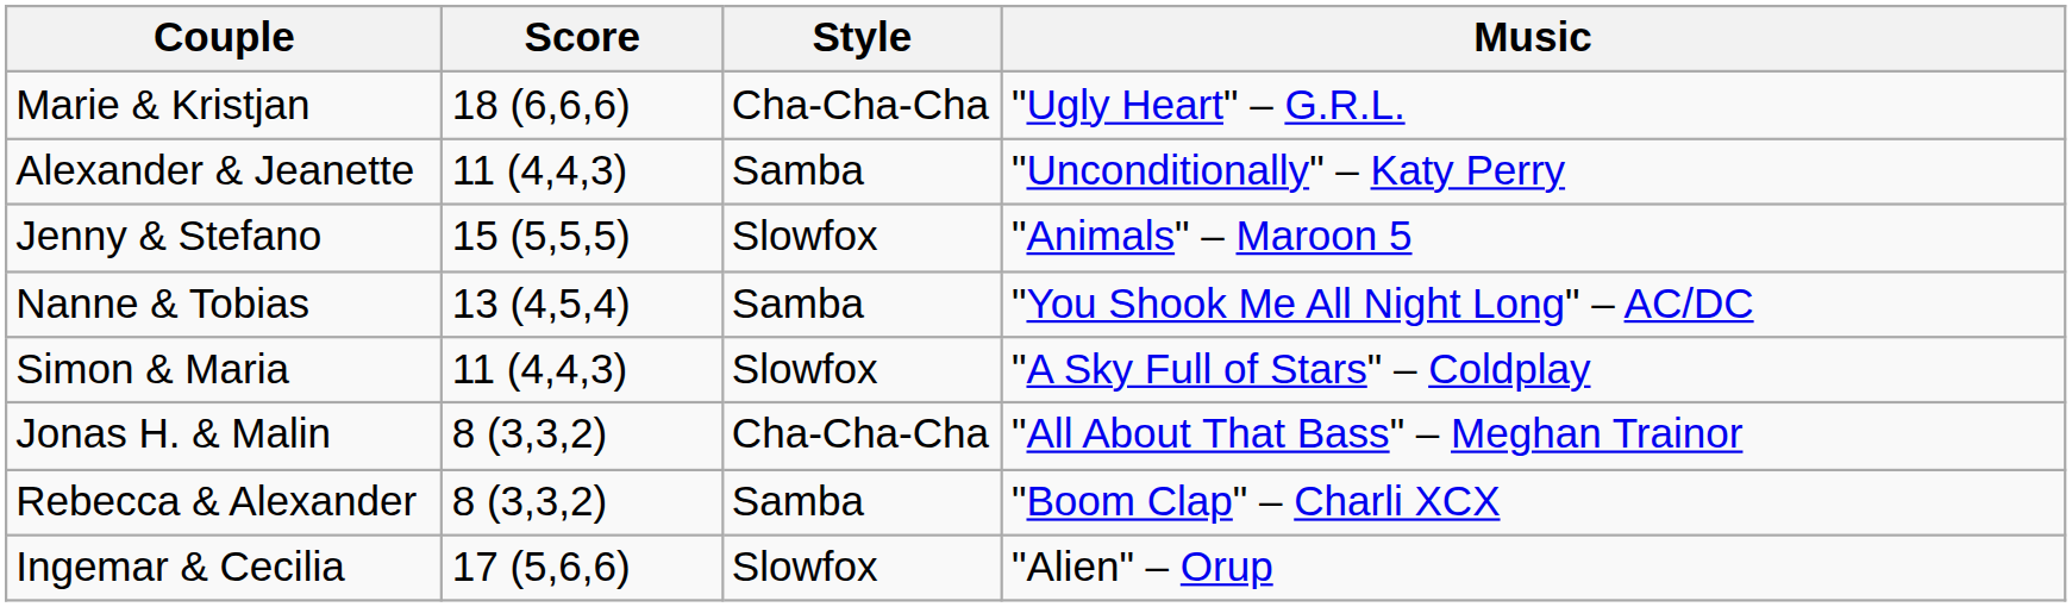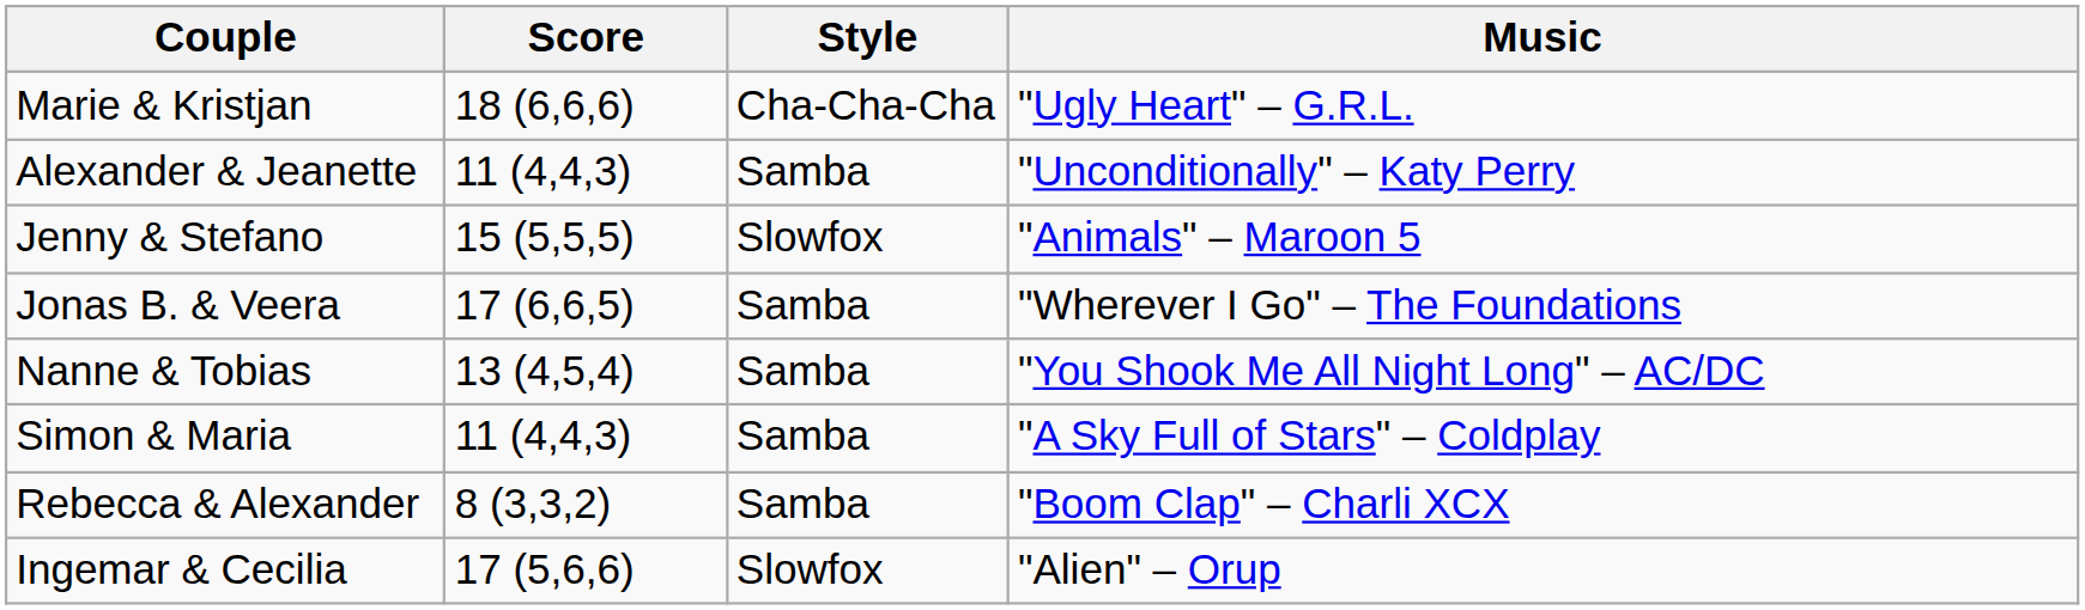 <table class="wikitable">
 <tr>
 <th width="160">Couple</th>
 <th width="100">Score</th>
 <th width="100">Style</th>
 <th width="400">Music</th>
 </tr>
 <tr>
 <td>Marie & Kristjan</td>
 <td>18 (6,6,6)</td>
 <td>Cha-Cha-Cha</td>
 <td>"<a href='#'>Ugly Heart</a>" – <a href='#'>G.R.L.</a></td>
 </tr>
 <tr>
 <td>Alexander & Jeanette</td>
 <td>11 (4,4,3)</td>
 <td>Samba</td>
 <td>"<a href='#'>Unconditionally</a>" – <a href='#'>Katy Perry</a></td>
 </tr>
 <tr>
 <td>Jenny & Stefano</td>
 <td>15 (5,5,5)</td>
 <td>Slowfox</td>
 <td>"<a href='#'>Animals</a>" – <a href='#'>Maroon 5</a></td>
 </tr>
 <tr>
+<td>Jonas B. & Veera</td>
+<td>17 (6,6,5)</td>
+<td>Samba</td>
+<td>"Wherever I Go" – <a href='#'>The Foundations</a></td>
+</tr>
+<tr>
 <td>Nanne & Tobias</td>
 <td>13 (4,5,4)</td>
 <td>Samba</td>
 <td>"<a href='#'>You Shook Me All Night Long</a>" – <a href='#'>AC/DC</a></td>
 </tr>
 <tr>
 <td>Simon & Maria</td>
 <td>11 (4,4,3)</td>
-<td>Slowfox</td>
+<td>Samba</td>
 <td>"<a href='#'>A Sky Full of Stars</a>" – <a href='#'>Coldplay</a></td>
-</tr>
-<tr>
-<td>Jonas H. & Malin</td>
-<td>8 (3,3,2)</td>
-<td>Cha-Cha-Cha</td>
-<td>"<a href='#'>All About That Bass</a>" – <a href='#'>Meghan Trainor</a></td>
 </tr>
 <tr>
 <td>Rebecca & Alexander</td>
 <td>8 (3,3,2)</td>
 <td>Samba</td>
 <td>"<a href='#'>Boom Clap</a>" – <a href='#'>Charli XCX</a></td>
 </tr>
 <tr>
 <td>Ingemar & Cecilia</td>
 <td>17 (5,6,6)</td>
 <td>Slowfox</td>
 <td>"Alien" – <a href='#'>Orup</a></td>
 </tr>
 </table>
